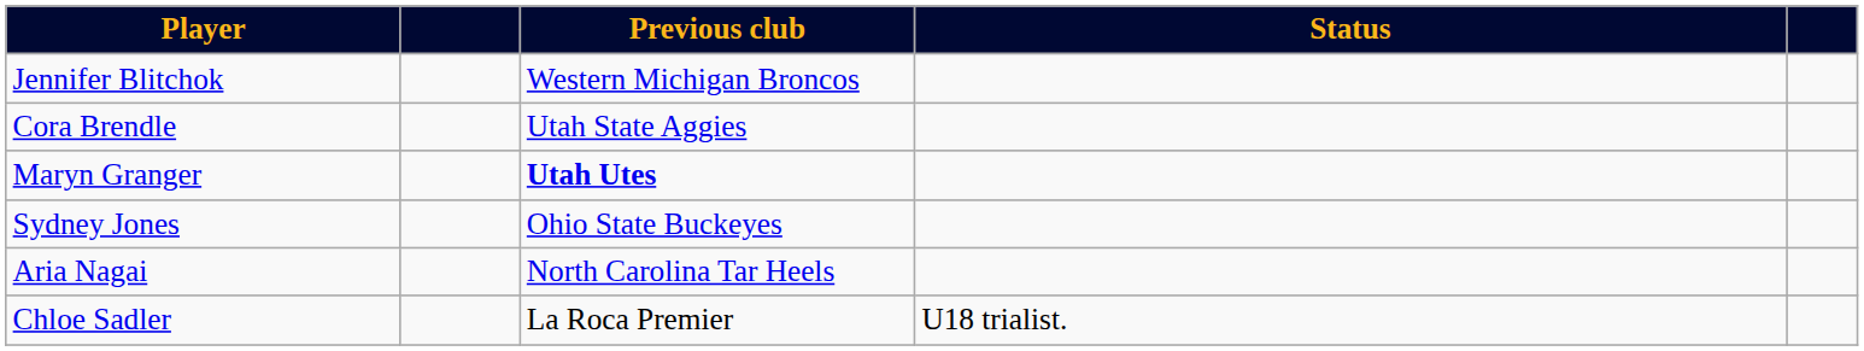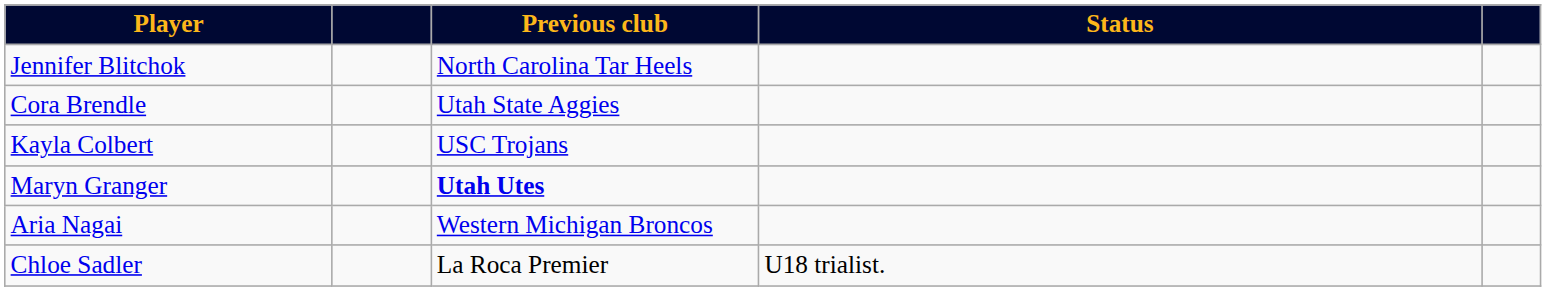 <table class="wikitable sortable">
 <tr>
 <th style="background:#000833; color:#FDB71A; width:200px;" scope="col">Player</th>
 <th style="background:#000833; color:#FDB71A; width:55px;" scope="col"></th>
 <th style="background:#000833; color:#FDB71A; width:200px;" scope="col">Previous club</th>
 <th style="background:#000833; color:#FDB71A; width:450px;" scope="col">Status</th>
 <th style="background:#000833; color:#FDB71A; width:30px;" scope="col"></th>
 </tr>
 <tr>
 <td> <a href='#'>Jennifer Blitchok</a></td>
 <td align="center"></td>
-<td> <a href='#'>Western Michigan Broncos</a></td>
+<td> <a href='#'>North Carolina Tar Heels</a></td>
 <td></td>
 <td></td>
 </tr>
 <tr>
 <td> <a href='#'>Cora Brendle</a></td>
 <td></td>
 <td> <a href='#'>Utah State Aggies</a></td>
 <td></td>
 <td></td>
 </tr>
 <tr>
+<td> <a href='#'>Kayla Colbert</a></td>
+<td></td>
+<td> <a href='#'>USC Trojans</a></td>
+<td></td>
+<td></td>
+</tr>
+<tr>
 <td> <a href='#'>Maryn Granger</a></td>
 <td></td>
 <td><strong> <a href='#'>Utah Utes</a></strong></td>
 <td></td>
 <td></td>
 </tr>
 <tr>
-<td> <a href='#'>Sydney Jones</a></td>
-<td></td>
-<td> <a href='#'>Ohio State Buckeyes</a></td>
-<td></td>
-<td></td>
-</tr>
-<tr>
 <td> <a href='#'>Aria Nagai</a></td>
 <td></td>
-<td> <a href='#'>North Carolina Tar Heels</a></td>
+<td> <a href='#'>Western Michigan Broncos</a></td>
 <td></td>
 <td></td>
 </tr>
 <tr>
 <td> <a href='#'>Chloe Sadler</a></td>
 <td></td>
 <td> La Roca Premier</td>
 <td>U18 trialist.</td>
 <td></td>
 </tr>
 </table>
